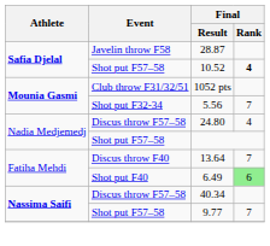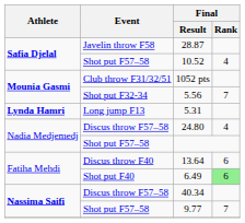 <table class="wikitable" style="text-align:center; font-size:90%">
 <tr>
 <th rowspan="2">Athlete</th>
 <th rowspan="2">Event</th>
 <th colspan="2">Final</th>
 </tr>
 <tr>
 <th>Result</th>
 <th>Rank</th>
 </tr>
 <tr>
 <td align="left" rowspan="2"><strong><a href='#'>Safia Djelal</a></strong></td>
 <td align=left><a href='#'>Javelin throw F58</a></td>
 <td>28.87 <strong></strong></td>
 <td></td>
 </tr>
 <tr>
 <td align=left><a href='#'>Shot put F57–58</a></td>
 <td>10.52 <strong></strong></td>
-<td><strong>4</strong></td>
+<td>4</td>
 </tr>
 <tr>
 <td align="left" rowspan="2"><strong><a href='#'>Mounia Gasmi</a></strong></td>
 <td align=left><a href='#'>Club throw F31/32/51</a></td>
 <td>1052 pts <strong></strong></td>
 <td></td>
 </tr>
 <tr>
 <td align=left><a href='#'>Shot put F32-34</a></td>
 <td>5.56</td>
 <td>7</td>
+</tr>
+<tr>
+<td align="left" rowspan="1"><strong><a href='#'>Lynda Hamri</a></strong></td>
+<td align=left><a href='#'>Long jump F13</a></td>
+<td>5.31 <strong></strong></td>
+<td></td>
 </tr>
 <tr>
 <td align="left" rowspan="2"><a href='#'>Nadia Medjemedj</a></td>
 <td align=left><a href='#'>Discus throw F57–58</a></td>
 <td>24.80 <strong></strong></td>
 <td>4</td>
 </tr>
 <tr>
 <td align=left><a href='#'>Shot put F57–58</a></td>
 <td colspan=2></td>
 </tr>
 <tr>
 <td align="left" rowspan="2"><a href='#'>Fatiha Mehdi</a></td>
 <td align=left><a href='#'>Discus throw F40</a></td>
 <td>13.64</td>
-<td>7</td>
+<td>6</td>
 </tr>
 <tr>
 <td align=left><a href='#'>Shot put F40</a></td>
 <td>6.49</td>
 <td style="background: lightgreen;">6</td>
 </tr>
 <tr>
 <td align="left" rowspan="2"><strong><a href='#'>Nassima Saifi</a></strong></td>
 <td align=left><a href='#'>Discus throw F57–58</a></td>
 <td>40.34 <strong></strong></td>
 <td></td>
 </tr>
 <tr>
 <td align=left><a href='#'>Shot put F57–58</a></td>
 <td>9.77</td>
 <td>7</td>
 </tr>
 <tr>
 </tr>
 </table>
